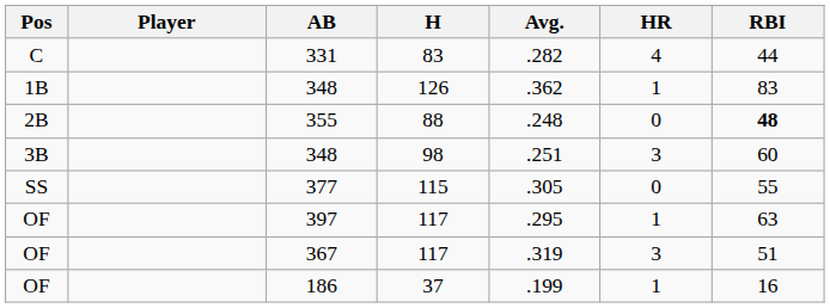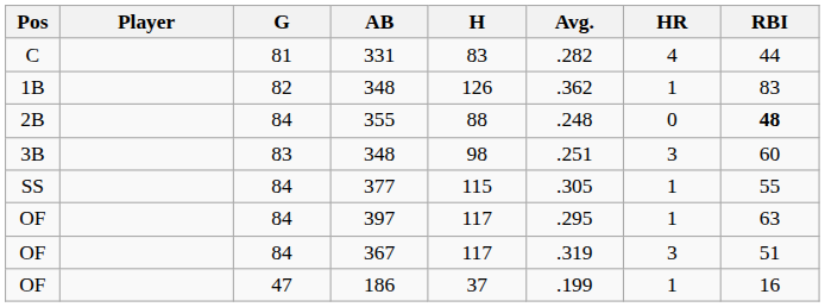 <table class="wikitable sortable">
 <tr>
 <th bgcolor="#DDDDFF" width="5%">Pos</th>
 <th bgcolor="#DDDDFF" width="16%">Player</th>
+<th bgcolor="#DDDDFF" width="9%">G</th>
 <th bgcolor="#DDDDFF" width="9%">AB</th>
 <th bgcolor="#DDDDFF" width="9%">H</th>
 <th bgcolor="#DDDDFF" width="9%">Avg.</th>
 <th bgcolor="#DDDDFF" width="9%">HR</th>
 <th bgcolor="#DDDDFF" width="9%">RBI</th>
 </tr>
 <tr align="center">
 <td>C</td>
 <td></td>
+<td>81</td>
 <td>331</td>
 <td>83</td>
 <td>.282</td>
 <td>4</td>
 <td>44</td>
 </tr>
 <tr align="center">
 <td>1B</td>
 <td></td>
+<td>82</td>
 <td>348</td>
 <td>126</td>
 <td>.362</td>
 <td>1</td>
 <td>83</td>
 </tr>
 <tr align="center">
 <td>2B</td>
 <td></td>
+<td>84</td>
 <td>355</td>
 <td>88</td>
 <td>.248</td>
 <td>0</td>
 <td><strong>48</strong></td>
 </tr>
 <tr align="center">
 <td>3B</td>
 <td></td>
+<td>83</td>
 <td>348</td>
 <td>98</td>
 <td>.251</td>
 <td>3</td>
 <td>60</td>
 </tr>
 <tr align="center">
 <td>SS</td>
 <td></td>
+<td>84</td>
 <td>377</td>
 <td>115</td>
 <td>.305</td>
-<td>0</td>
+<td>1</td>
 <td>55</td>
 </tr>
 <tr align="center">
 <td>OF</td>
 <td></td>
+<td>84</td>
 <td>397</td>
 <td>117</td>
 <td>.295</td>
 <td>1</td>
 <td>63</td>
 </tr>
 <tr align="center">
 <td>OF</td>
 <td></td>
+<td>84</td>
 <td>367</td>
 <td>117</td>
 <td>.319</td>
 <td>3</td>
 <td>51</td>
 </tr>
 <tr align="center">
 <td>OF</td>
 <td></td>
+<td>47</td>
 <td>186</td>
 <td>37</td>
 <td>.199</td>
 <td>1</td>
 <td>16</td>
 </tr>
 </table>
